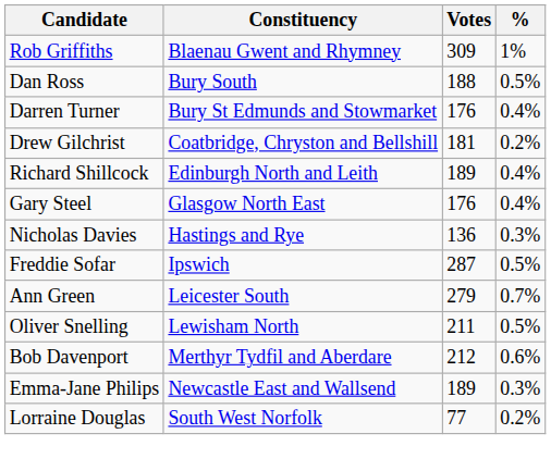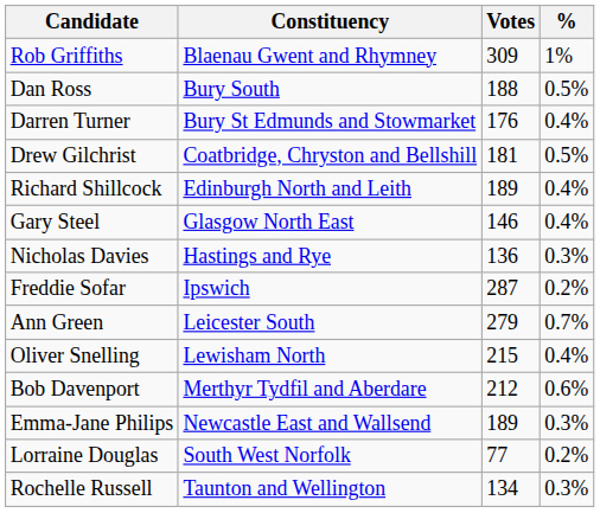 <table class="wikitable">
 <tr>
 <th>Candidate</th>
 <th>Constituency</th>
 <th>Votes</th>
 <th>%</th>
 </tr>
 <tr>
 <td><a href='#'>Rob Griffiths</a></td>
 <td><a href='#'>Blaenau Gwent and Rhymney</a></td>
 <td>309</td>
 <td>1%</td>
 </tr>
 <tr>
 <td>Dan Ross</td>
 <td><a href='#'>Bury South</a></td>
 <td>188</td>
 <td>0.5%</td>
 </tr>
 <tr>
 <td>Darren Turner</td>
 <td><a href='#'>Bury St Edmunds and Stowmarket</a></td>
 <td>176</td>
 <td>0.4%</td>
 </tr>
 <tr>
 <td>Drew Gilchrist</td>
 <td><a href='#'>Coatbridge, Chryston and Bellshill</a></td>
 <td>181</td>
-<td>0.2%</td>
+<td>0.5%</td>
 </tr>
 <tr>
 <td>Richard Shillcock</td>
 <td><a href='#'>Edinburgh North and Leith</a></td>
 <td>189</td>
 <td>0.4%</td>
 </tr>
 <tr>
 <td>Gary Steel</td>
 <td><a href='#'>Glasgow North East</a></td>
-<td>176</td>
+<td>146</td>
 <td>0.4%</td>
 </tr>
 <tr>
 <td>Nicholas Davies</td>
 <td><a href='#'>Hastings and Rye</a></td>
 <td>136</td>
 <td>0.3%</td>
 </tr>
 <tr>
 <td>Freddie Sofar</td>
 <td><a href='#'>Ipswich</a></td>
 <td>287</td>
-<td>0.5%</td>
+<td>0.2%</td>
 </tr>
 <tr>
 <td>Ann Green</td>
 <td><a href='#'>Leicester South</a></td>
 <td>279</td>
 <td>0.7%</td>
 </tr>
 <tr>
 <td>Oliver Snelling</td>
 <td><a href='#'>Lewisham North</a></td>
-<td>211</td>
-<td>0.5%</td>
+<td>215</td>
+<td>0.4%</td>
 </tr>
 <tr>
 <td>Bob Davenport</td>
 <td><a href='#'>Merthyr Tydfil and Aberdare</a></td>
 <td>212</td>
 <td>0.6%</td>
 </tr>
 <tr>
 <td>Emma-Jane Philips</td>
 <td><a href='#'>Newcastle East and Wallsend</a></td>
 <td>189</td>
 <td>0.3%</td>
 </tr>
 <tr>
 <td>Lorraine Douglas</td>
 <td><a href='#'>South West Norfolk</a></td>
 <td>77</td>
 <td>0.2%</td>
 </tr>
+<tr>
+<td>Rochelle Russell</td>
+<td><a href='#'>Taunton and Wellington</a></td>
+<td>134</td>
+<td>0.3%</td>
+</tr>
 </table>
